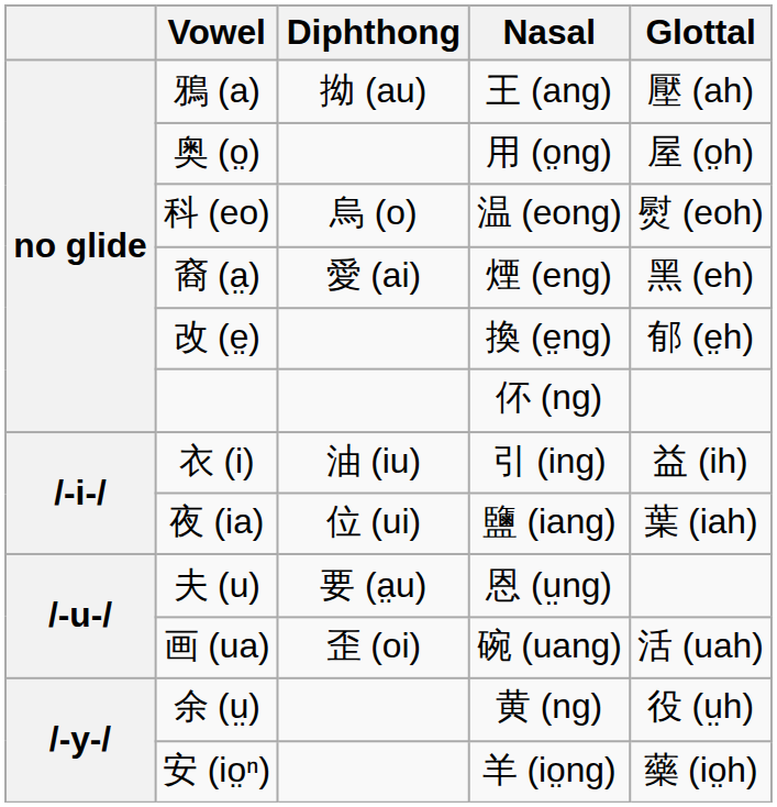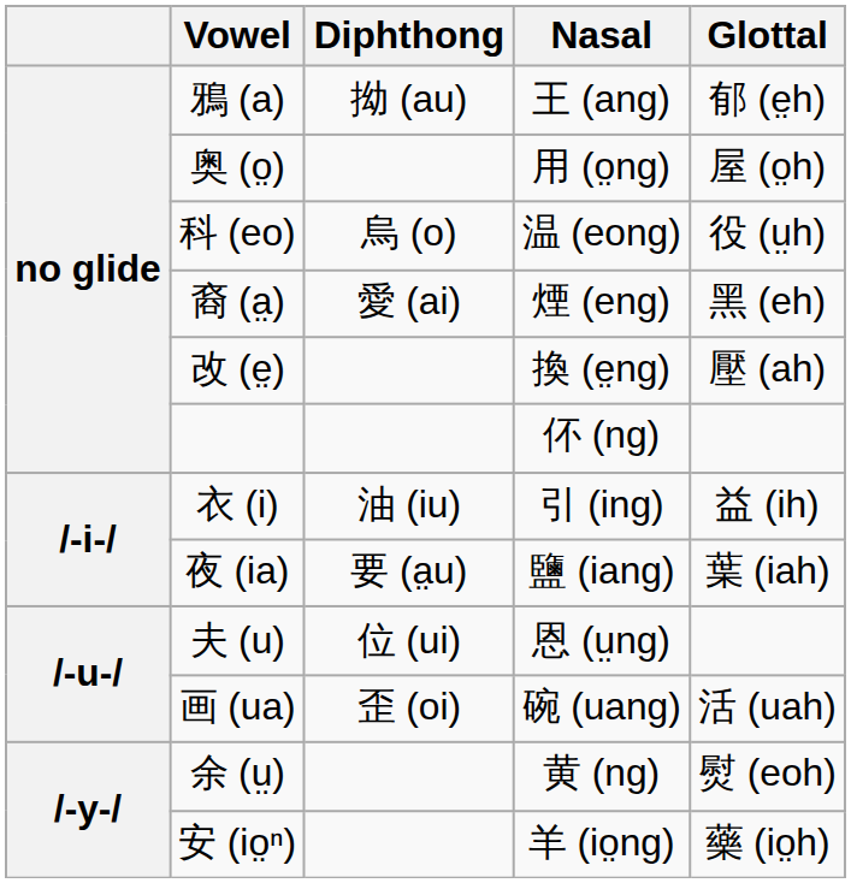 <table class="wikitable" border="1" style="text-align:center">
 <tr>
 <th></th>
 <th>Vowel</th>
 <th>Diphthong</th>
 <th>Nasal</th>
 <th>Glottal</th>
 </tr>
 <tr>
 <th rowspan="6">no glide</th>
 <td> 鴉 (a)</td>
 <td> 拗 (au)</td>
 <td> 王 (ang)</td>
-<td> 壓 (ah)</td>
+<td> 郁 (e̤h)</td>
 </tr>
 <tr>
 <td> 奥 (o̤)</td>
 <td></td>
 <td> 用 (o̤ng)</td>
 <td> 屋 (o̤h)</td>
 </tr>
 <tr>
 <td> 科 (eo)</td>
 <td> 烏 (o)</td>
 <td> 温 (eong)</td>
-<td> 熨 (eoh)</td>
+<td> 役 (ṳh)</td>
 </tr>
 <tr>
 <td> 裔 (a̤)</td>
 <td> 愛 (ai)</td>
 <td> 煙 (eng)</td>
 <td> 黑 (eh)</td>
 </tr>
 <tr>
 <td> 改 (e̤)</td>
 <td></td>
 <td> 換 (e̤ng)</td>
-<td> 郁 (e̤h)</td>
+<td> 壓 (ah)</td>
 </tr>
 <tr>
 <td></td>
 <td></td>
 <td> 伓 (ng)</td>
 <td></td>
 </tr>
 <tr>
 <th rowspan="2">/-i-/</th>
 <td> 衣 (i)</td>
 <td> 油 (iu)</td>
 <td> 引 (ing)</td>
 <td> 益 (ih)</td>
 </tr>
 <tr>
 <td> 夜 (ia)</td>
-<td> 位 (ui)</td>
+<td> 要 (a̤u)</td>
 <td> 鹽 (iang)</td>
 <td> 葉 (iah)</td>
 </tr>
 <tr>
 <th rowspan="2">/-u-/</th>
 <td> 夫 (u)</td>
-<td> 要 (a̤u)</td>
+<td> 位 (ui)</td>
 <td> 恩 (ṳng)</td>
 </tr>
 <tr>
 <td> 画 (ua)</td>
 <td> 歪 (oi)</td>
 <td> 碗 (uang)</td>
 <td> 活 (uah)</td>
 </tr>
 <tr>
 <th rowspan="2">/-y-/</th>
 <td> 余 (ṳ)</td>
 <td></td>
 <td><em> </em> 黄 (ng)</td>
-<td> 役 (ṳh)</td>
+<td> 熨 (eoh)</td>
 </tr>
 <tr>
 <td> 安 (io̤ⁿ)</td>
 <td></td>
 <td> 羊 (io̤ng)</td>
 <td> 藥 (io̤h)</td>
 </tr>
 </table>
